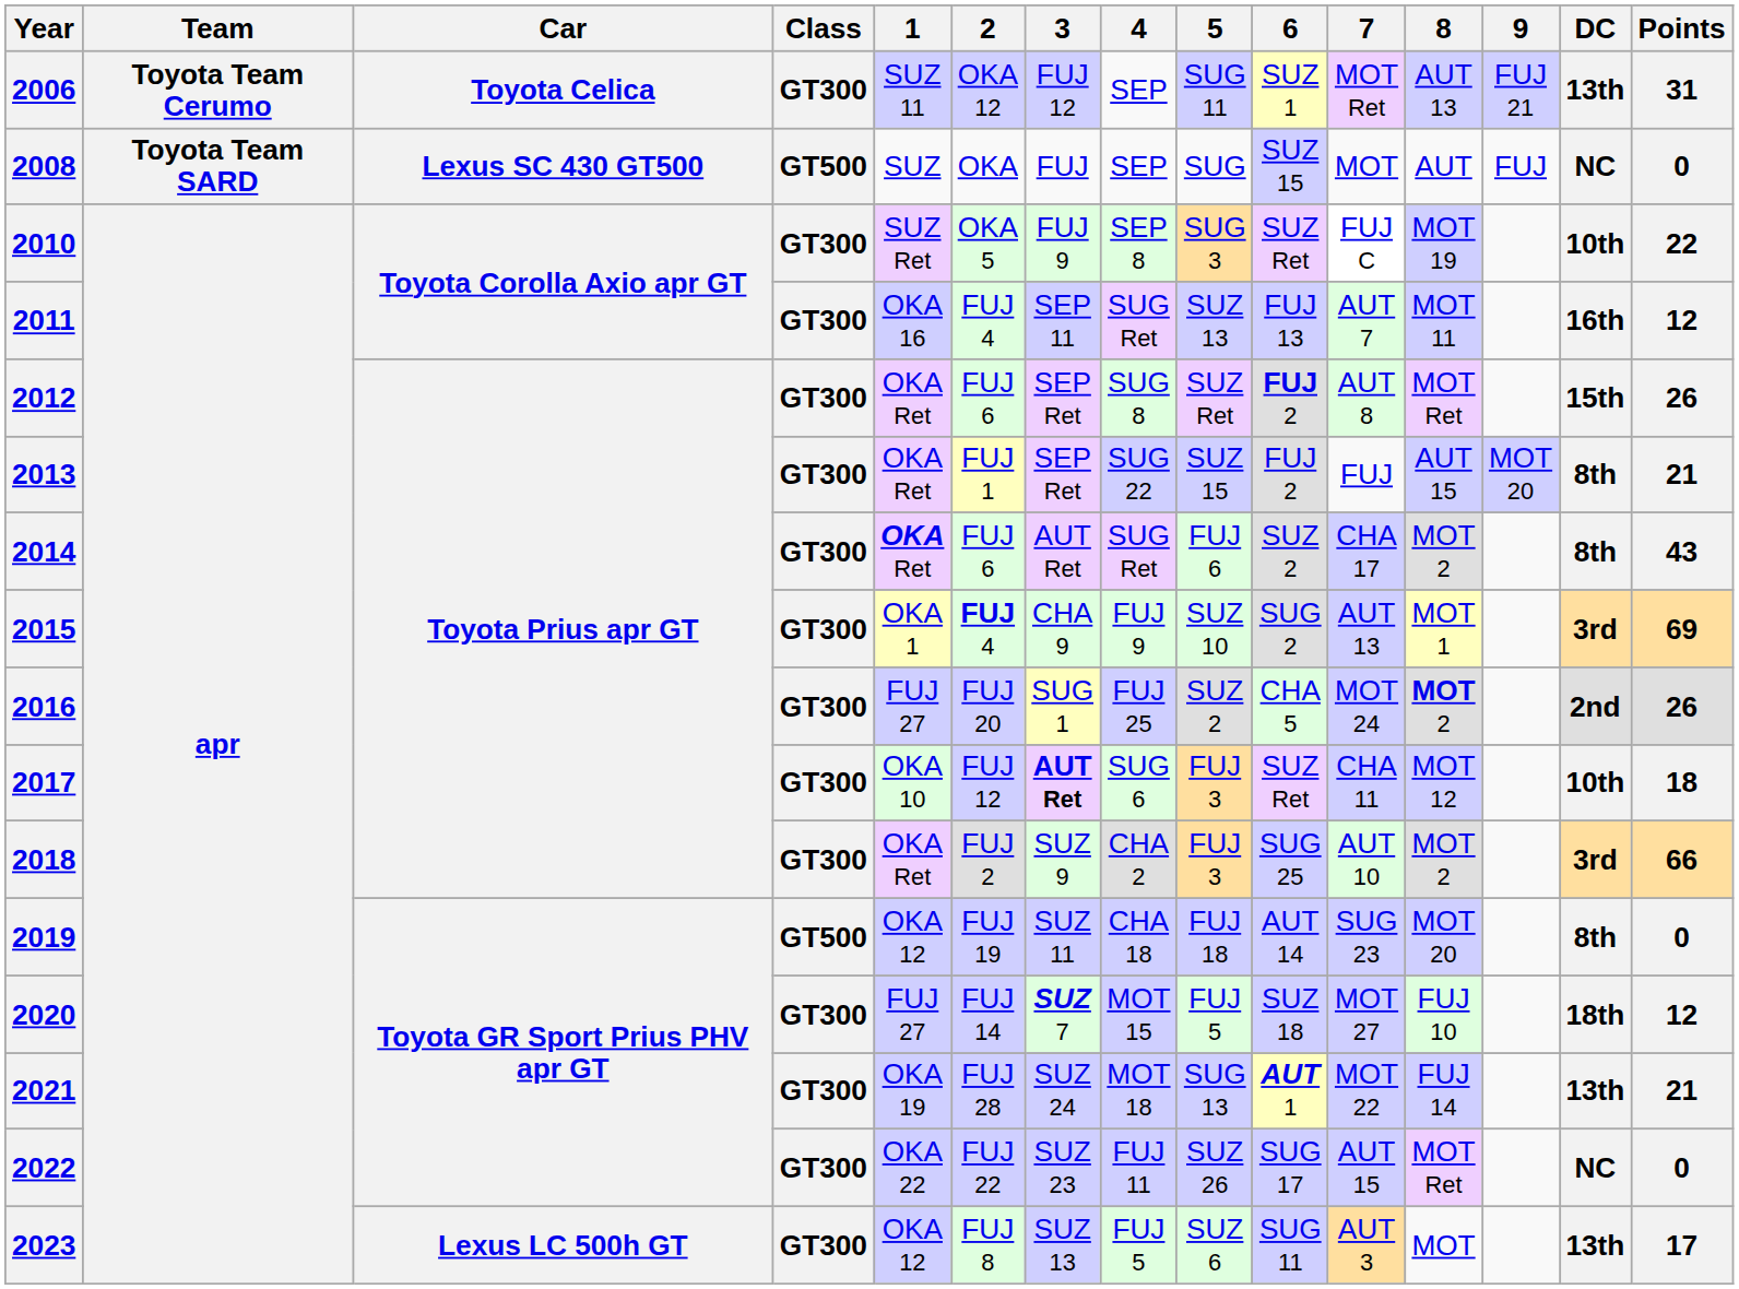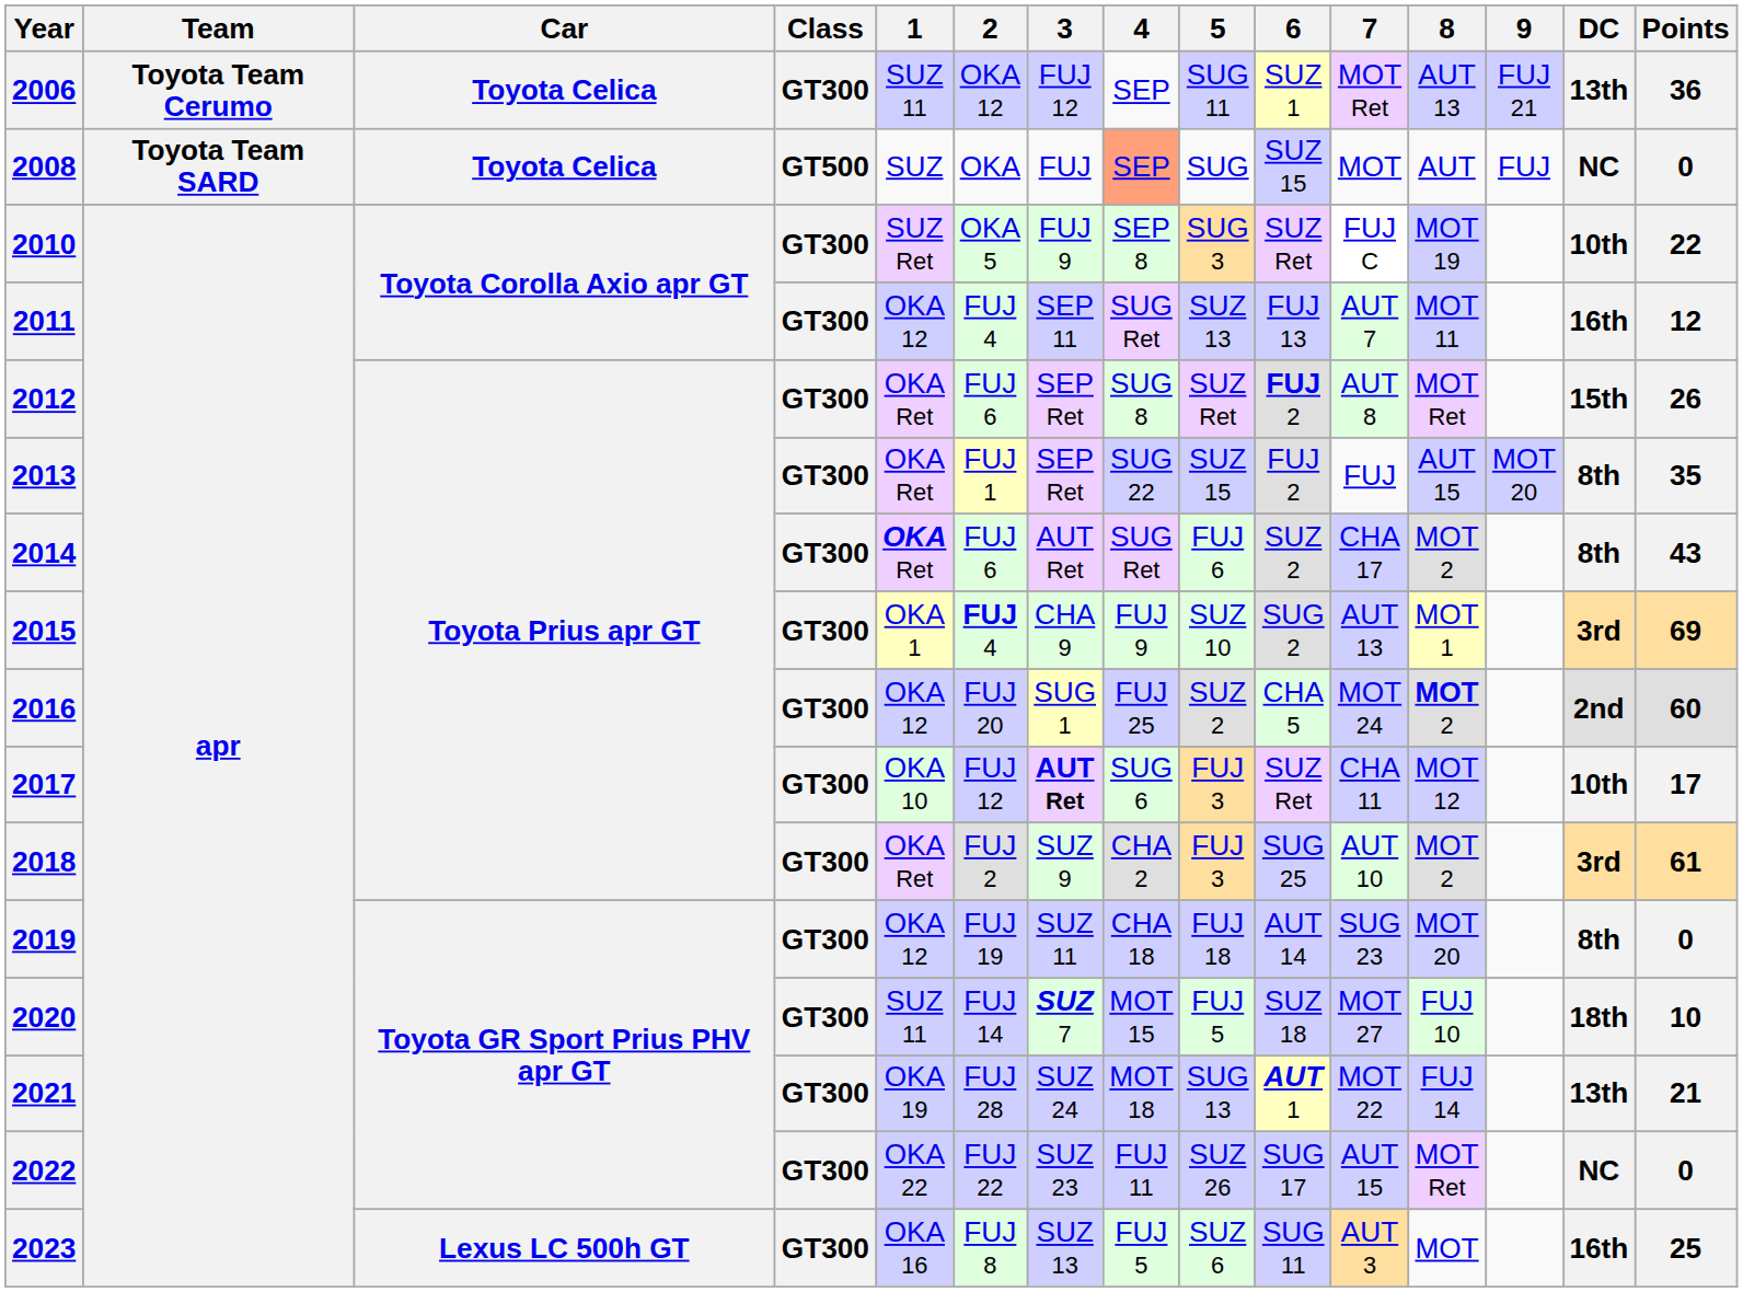 <table class="wikitable" style="text-align:center; font-size:90%">
 <tr>
 <th>Year</th>
 <th>Team</th>
 <th>Car</th>
 <th>Class</th>
 <th>1</th>
 <th>2</th>
 <th>3</th>
 <th>4</th>
 <th>5</th>
 <th>6</th>
 <th>7</th>
 <th>8</th>
 <th>9</th>
 <th>DC</th>
 <th>Points</th>
 </tr>
 <tr>
 <th><a href='#'>2006</a></th>
 <th>Toyota Team <a href='#'>Cerumo</a></th>
 <th><a href='#'>Toyota Celica</a></th>
 <th>GT300</th>
 <td bgcolor="#CFCFFF"><a href='#'>SUZ</a><br><small>11</small></td>
 <td bgcolor="#CFCFFF"><a href='#'>OKA</a><br><small>12</small></td>
 <td bgcolor="#CFCFFF"><a href='#'>FUJ</a><br><small>12</small></td>
 <td><a href='#'>SEP</a></td>
 <td bgcolor="#CFCFFF"><a href='#'>SUG</a><br><small>11</small></td>
 <td bgcolor="#FFFFBF"><a href='#'>SUZ</a><br><small>1</small></td>
 <td bgcolor="#EFCFFF"><a href='#'>MOT</a><br><small>Ret</small></td>
 <td bgcolor="#CFCFFF"><a href='#'>AUT</a><br><small>13</small></td>
 <td bgcolor="#CFCFFF"><a href='#'>FUJ</a><br><small>21</small></td>
 <th>13th</th>
-<th>31</th>
+<th>36</th>
 </tr>
 <tr>
 <th><a href='#'>2008</a></th>
 <th>Toyota Team <a href='#'>SARD</a></th>
-<th><a href='#'>Lexus SC 430 GT500</a></th>
+<th><a href='#'>Toyota Celica</a></th>
 <th>GT500</th>
 <td><a href='#'>SUZ</a><br><small></small></td>
 <td><a href='#'>OKA</a><br><small></small></td>
 <td><a href='#'>FUJ</a><br><small></small></td>
-<td><a href='#'>SEP</a><br><small></small></td>
+<td style="background: lightsalmon;"><a href='#'>SEP</a><br><small></small></td>
 <td><a href='#'>SUG</a><br><small></small></td>
 <td bgcolor="#CFCFFF"><a href='#'>SUZ</a><br><small>15</small></td>
 <td><a href='#'>MOT</a><br><small></small></td>
 <td><a href='#'>AUT</a><br><small></small></td>
 <td><a href='#'>FUJ</a><br><small></small></td>
 <th>NC</th>
 <th>0</th>
 </tr>
 <tr>
 <th><a href='#'>2010</a></th>
 <th rowspan="14"><a href='#'>apr</a></th>
 <th rowspan="2"><a href='#'>Toyota Corolla Axio apr GT</a></th>
 <th>GT300</th>
 <td bgcolor="#EFCFFF"><a href='#'>SUZ</a><br><small>Ret</small></td>
 <td bgcolor="#DFFFDF"><a href='#'>OKA</a><br><small>5</small></td>
 <td bgcolor="#DFFFDF"><a href='#'>FUJ</a><br><small>9</small></td>
 <td bgcolor="#DFFFDF"><a href='#'>SEP</a><br><small>8</small></td>
 <td bgcolor="#FFDF9F"><a href='#'>SUG</a><br><small>3</small></td>
 <td bgcolor="#EFCFFF"><a href='#'>SUZ</a><br><small>Ret</small></td>
 <td bgcolor="#FFFFFF"><a href='#'>FUJ</a><br><small>C</small></td>
 <td bgcolor="#CFCFFF"><a href='#'>MOT</a><br><small>19</small></td>
 <td></td>
 <th>10th</th>
 <th>22</th>
 </tr>
 <tr>
 <th><a href='#'>2011</a></th>
 <th>GT300</th>
-<td bgcolor="#CFCFFF"><a href='#'>OKA</a><br><small>16</small></td>
+<td bgcolor="#CFCFFF"><a href='#'>OKA</a><br><small>12</small></td>
 <td bgcolor="#DFFFDF"><a href='#'>FUJ</a><br><small>4</small></td>
 <td bgcolor="#CFCFFF"><a href='#'>SEP</a><br><small>11</small></td>
 <td bgcolor="#EFCFFF"><a href='#'>SUG</a><br><small>Ret</small></td>
 <td bgcolor="#CFCFFF"><a href='#'>SUZ</a><br><small>13</small></td>
 <td bgcolor="#CFCFFF"><a href='#'>FUJ</a><br><small>13</small></td>
 <td bgcolor="#DFFFDF"><a href='#'>AUT</a><br><small>7</small></td>
 <td bgcolor="#CFCFFF"><a href='#'>MOT</a><br><small>11</small></td>
 <td></td>
 <th>16th</th>
 <th>12</th>
 </tr>
 <tr>
 <th><a href='#'>2012</a></th>
 <th rowspan="7"><a href='#'>Toyota Prius apr GT</a></th>
 <th>GT300</th>
 <td bgcolor="#EFCFFF"><a href='#'>OKA</a><br><small>Ret</small></td>
 <td bgcolor="#DFFFDF"><a href='#'>FUJ</a><br><small>6</small></td>
 <td bgcolor="#EFCFFF"><a href='#'>SEP</a><br><small>Ret</small></td>
 <td bgcolor="#DFFFDF"><a href='#'>SUG</a><br><small>8</small></td>
 <td bgcolor="#EFCFFF"><a href='#'>SUZ</a><br><small>Ret</small></td>
 <td bgcolor="#DFDFDF"><strong><a href='#'>FUJ</a></strong><br><small>2</small></td>
 <td bgcolor="#DFFFDF"><a href='#'>AUT</a><br><small>8</small></td>
 <td bgcolor="#EFCFFF"><a href='#'>MOT</a><br><small>Ret</small></td>
 <td></td>
 <th>15th</th>
 <th>26</th>
 </tr>
 <tr>
 <th><a href='#'>2013</a></th>
 <th>GT300</th>
 <td bgcolor="#EFCFFF"><a href='#'>OKA</a><br><small>Ret</small></td>
 <td bgcolor="#FFFFBF"><a href='#'>FUJ</a><br><small>1</small></td>
 <td bgcolor="#EFCFFF"><a href='#'>SEP</a><br><small>Ret</small></td>
 <td bgcolor="#CFCFFF"><a href='#'>SUG</a><br><small>22</small></td>
 <td bgcolor="#CFCFFF"><a href='#'>SUZ</a><br><small>15</small></td>
 <td bgcolor="#DFDFDF"><a href='#'>FUJ</a><br><small>2</small></td>
 <td><a href='#'>FUJ</a></td>
 <td bgcolor="#CFCFFF"><a href='#'>AUT</a><br><small>15</small></td>
 <td bgcolor="#CFCFFF"><a href='#'>MOT</a><br><small>20</small></td>
 <th>8th</th>
-<th>21</th>
+<th>35</th>
 </tr>
 <tr>
 <th><a href='#'>2014</a></th>
 <th>GT300</th>
 <td bgcolor="#EFCFFF"><strong><em><a href='#'>OKA</a></em></strong><br><small>Ret</small></td>
 <td bgcolor="#DFFFDF"><a href='#'>FUJ</a><br><small>6</small></td>
 <td bgcolor="#EFCFFF"><a href='#'>AUT</a><br><small>Ret</small></td>
 <td bgcolor="#EFCFFF"><a href='#'>SUG</a><br><small>Ret</small></td>
 <td bgcolor="#DFFFDF"><a href='#'>FUJ</a><br><small>6</small></td>
 <td bgcolor="#DFDFDF"><a href='#'>SUZ</a><br><small>2</small></td>
 <td bgcolor="#CFCFFF"><a href='#'>CHA</a><br><small>17</small></td>
 <td bgcolor="#DFDFDF"><a href='#'>MOT</a><br><small>2</small></td>
 <td></td>
 <th>8th</th>
 <th>43</th>
 </tr>
 <tr>
 <th><a href='#'>2015</a></th>
 <th>GT300</th>
 <td bgcolor="#FFFFBF"><a href='#'>OKA</a><br><small>1</small></td>
 <td bgcolor="#DFFFDF"><strong><a href='#'>FUJ</a></strong><br><small>4</small></td>
 <td bgcolor="#DFFFDF"><a href='#'>CHA</a><br><small>9</small></td>
 <td bgcolor="#DFFFDF"><a href='#'>FUJ</a><br><small>9</small></td>
 <td bgcolor="#DFFFDF"><a href='#'>SUZ</a><br><small>10</small></td>
 <td bgcolor="#DFDFDF"><a href='#'>SUG</a><br><small>2</small></td>
 <td bgcolor="#CFCFFF"><a href='#'>AUT</a><br><small>13</small></td>
 <td bgcolor="#FFFFBF"><a href='#'>MOT</a><br><small>1</small></td>
 <td></td>
 <td bgcolor="#FFDF9F"><strong>3rd</strong></td>
 <td bgcolor="#FFDF9F"><strong>69</strong></td>
 </tr>
 <tr>
 <th><a href='#'>2016</a></th>
 <th>GT300</th>
-<td bgcolor="#CFCFFF"><a href='#'>FUJ</a><br><small>27</small></td>
+<td bgcolor="#CFCFFF"><a href='#'>OKA</a><br><small>12</small></td>
 <td bgcolor="#CFCFFF"><a href='#'>FUJ</a><br><small>20</small></td>
 <td bgcolor="#FFFFBF"><a href='#'>SUG</a><br><small>1</small></td>
 <td bgcolor="#CFCFFF"><a href='#'>FUJ</a><br><small>25</small></td>
 <td bgcolor="#DFDFDF"><a href='#'>SUZ</a><br><small>2</small></td>
 <td bgcolor="#DFFFDF"><a href='#'>CHA</a><br><small>5</small></td>
 <td bgcolor="#CFCFFF"><a href='#'>MOT</a><br><small>24</small></td>
 <td bgcolor="#DFDFDF"><strong><a href='#'>MOT</a></strong><br><small>2</small></td>
 <td></td>
 <td bgcolor="#DFDFDF"><strong>2nd</strong></td>
-<td bgcolor="#DFDFDF"><strong>26</strong></td>
+<td bgcolor="#DFDFDF"><strong>60</strong></td>
 </tr>
 <tr>
 <th><a href='#'>2017</a></th>
 <th>GT300</th>
 <td bgcolor="#DFFFDF"><a href='#'>OKA</a><br><small>10</small></td>
 <td bgcolor="#CFCFFF"><a href='#'>FUJ</a><br><small>12</small></td>
 <td bgcolor="#EFCFFF"><strong><a href='#'>AUT</a><br><small>Ret</small></strong></td>
 <td bgcolor="#DFFFDF"><a href='#'>SUG</a><br><small>6</small></td>
 <td bgcolor="#FFDF9F"><a href='#'>FUJ</a><br><small>3</small></td>
 <td bgcolor="#EFCFFF"><a href='#'>SUZ</a><br><small>Ret</small></td>
 <td bgcolor="#CFCFFF"><a href='#'>CHA</a><br><small>11</small></td>
 <td bgcolor="#CFCFFF"><a href='#'>MOT</a><br><small>12</small></td>
 <td></td>
 <th>10th</th>
-<th>18</th>
+<th>17</th>
 </tr>
 <tr>
 <th><a href='#'>2018</a></th>
 <th>GT300</th>
 <td bgcolor="#EFCFFF"><a href='#'>OKA</a><br><small>Ret</small></td>
 <td bgcolor="#DFDFDF"><a href='#'>FUJ</a><br><small>2</small></td>
 <td bgcolor="#DFFFDF"><a href='#'>SUZ</a><br><small>9</small></td>
 <td bgcolor="#DFDFDF"><a href='#'>CHA</a><br><small>2</small></td>
 <td bgcolor="#FFDF9F"><a href='#'>FUJ</a><br><small>3</small></td>
 <td bgcolor="#CFCFFF"><a href='#'>SUG</a><br><small>25</small></td>
 <td bgcolor="#DFFFDF"><a href='#'>AUT</a><br><small>10</small></td>
 <td bgcolor="#DFDFDF"><a href='#'>MOT</a><br><small>2</small></td>
 <td></td>
 <td bgcolor="#FFDF9F"><strong>3rd</strong></td>
-<td bgcolor="#FFDF9F"><strong>66</strong></td>
+<td bgcolor="#FFDF9F"><strong>61</strong></td>
 </tr>
 <tr>
 <th><a href='#'>2019</a></th>
 <th rowspan="4"><a href='#'>Toyota GR Sport Prius PHV apr GT</a></th>
-<th>GT500</th>
+<th>GT300</th>
 <td bgcolor="#CFCFFF"><a href='#'>OKA</a><br><small>12</small></td>
 <td bgcolor="#CFCFFF"><a href='#'>FUJ</a><br><small>19</small></td>
 <td bgcolor="#CFCFFF"><a href='#'>SUZ</a><br><small>11</small></td>
 <td bgcolor="#CFCFFF"><a href='#'>CHA</a><br><small>18</small></td>
 <td bgcolor="#CFCFFF"><a href='#'>FUJ</a><br><small>18</small></td>
 <td bgcolor="#CFCFFF"><a href='#'>AUT</a><br><small>14</small></td>
 <td bgcolor="#CFCFFF"><a href='#'>SUG</a><br><small>23</small></td>
 <td bgcolor="#CFCFFF"><a href='#'>MOT</a><br><small>20</small></td>
 <td></td>
 <th>8th</th>
 <th>0</th>
 </tr>
 <tr>
 <th><a href='#'>2020</a></th>
 <th>GT300</th>
-<td bgcolor="#CFCFFF"><a href='#'>FUJ</a><br><small>27</small></td>
+<td bgcolor="#CFCFFF"><a href='#'>SUZ</a><br><small>11</small></td>
 <td bgcolor="#CFCFFF"><a href='#'>FUJ</a><br><small>14</small></td>
 <td bgcolor="#DFFFDF"><strong><em><a href='#'>SUZ</a></em></strong><br><small>7</small></td>
 <td bgcolor="#CFCFFF"><a href='#'>MOT</a><br><small>15</small></td>
 <td bgcolor="#DFFFDF"><a href='#'>FUJ</a><br><small>5</small></td>
 <td bgcolor="#CFCFFF"><a href='#'>SUZ</a><br><small>18</small></td>
 <td bgcolor="#CFCFFF"><a href='#'>MOT</a><br><small>27</small></td>
 <td bgcolor="#DFFFDF"><a href='#'>FUJ</a><br><small>10</small></td>
 <td></td>
 <th>18th</th>
-<th>12</th>
+<th>10</th>
 </tr>
 <tr>
 <th><a href='#'>2021</a></th>
 <th>GT300</th>
 <td bgcolor="#CFCFFF"><a href='#'>OKA</a><br><small>19</small></td>
 <td bgcolor="#CFCFFF"><a href='#'>FUJ</a><br><small>28</small></td>
 <td bgcolor="#CFCFFF"><a href='#'>SUZ</a><br><small>24</small></td>
 <td bgcolor="#CFCFFF"><a href='#'>MOT</a><br><small>18</small></td>
 <td bgcolor="#CFCFFF"><a href='#'>SUG</a><br><small>13</small></td>
 <td bgcolor="#FFFFBF"><strong><em><a href='#'>AUT</a></em></strong><br><small>1</small></td>
 <td bgcolor="#CFCFFF"><a href='#'>MOT</a><br><small>22</small></td>
 <td bgcolor="#CFCFFF"><a href='#'>FUJ</a><br><small>14</small></td>
 <td></td>
 <th>13th</th>
 <th>21</th>
 </tr>
 <tr>
 <th><a href='#'>2022</a></th>
 <th>GT300</th>
 <td bgcolor="#CFCFFF"><a href='#'>OKA</a><br><small>22</small></td>
 <td bgcolor="#CFCFFF"><a href='#'>FUJ</a><br><small>22</small></td>
 <td bgcolor="#CFCFFF"><a href='#'>SUZ</a><br><small>23</small></td>
 <td bgcolor="#CFCFFF"><a href='#'>FUJ</a><br><small>11</small></td>
 <td bgcolor="#CFCFFF"><a href='#'>SUZ</a><br><small>26</small></td>
 <td bgcolor="#CFCFFF"><a href='#'>SUG</a><br><small>17</small></td>
 <td bgcolor="#CFCFFF"><a href='#'>AUT</a><br><small>15</small></td>
 <td bgcolor="#EFCFFF"><a href='#'>MOT</a><br><small>Ret</small></td>
 <td></td>
 <th>NC</th>
 <th>0</th>
 </tr>
 <tr>
 <th><a href='#'>2023</a></th>
 <th><a href='#'>Lexus LC 500h GT</a></th>
 <th>GT300</th>
-<td bgcolor="#CFCFFF"><a href='#'>OKA</a><br><small>12</small></td>
+<td bgcolor="#CFCFFF"><a href='#'>OKA</a><br><small>16</small></td>
 <td bgcolor="#DFFFDF"><a href='#'>FUJ</a><br><small>8</small></td>
 <td bgcolor="#CFCFFF"><a href='#'>SUZ</a><br><small>13</small></td>
 <td bgcolor="#DFFFDF"><a href='#'>FUJ</a><br><small>5</small></td>
 <td bgcolor="#DFFFDF"><a href='#'>SUZ</a><br><small>6</small></td>
 <td bgcolor="#CFCFFF"><a href='#'>SUG</a><br><small>11</small></td>
 <td bgcolor="#FFDF9F"><a href='#'>AUT</a><br><small>3</small></td>
 <td><a href='#'>MOT</a></td>
 <td></td>
-<th>13th</th>
-<th>17</th>
+<th>16th</th>
+<th>25</th>
 </tr>
 </table>
